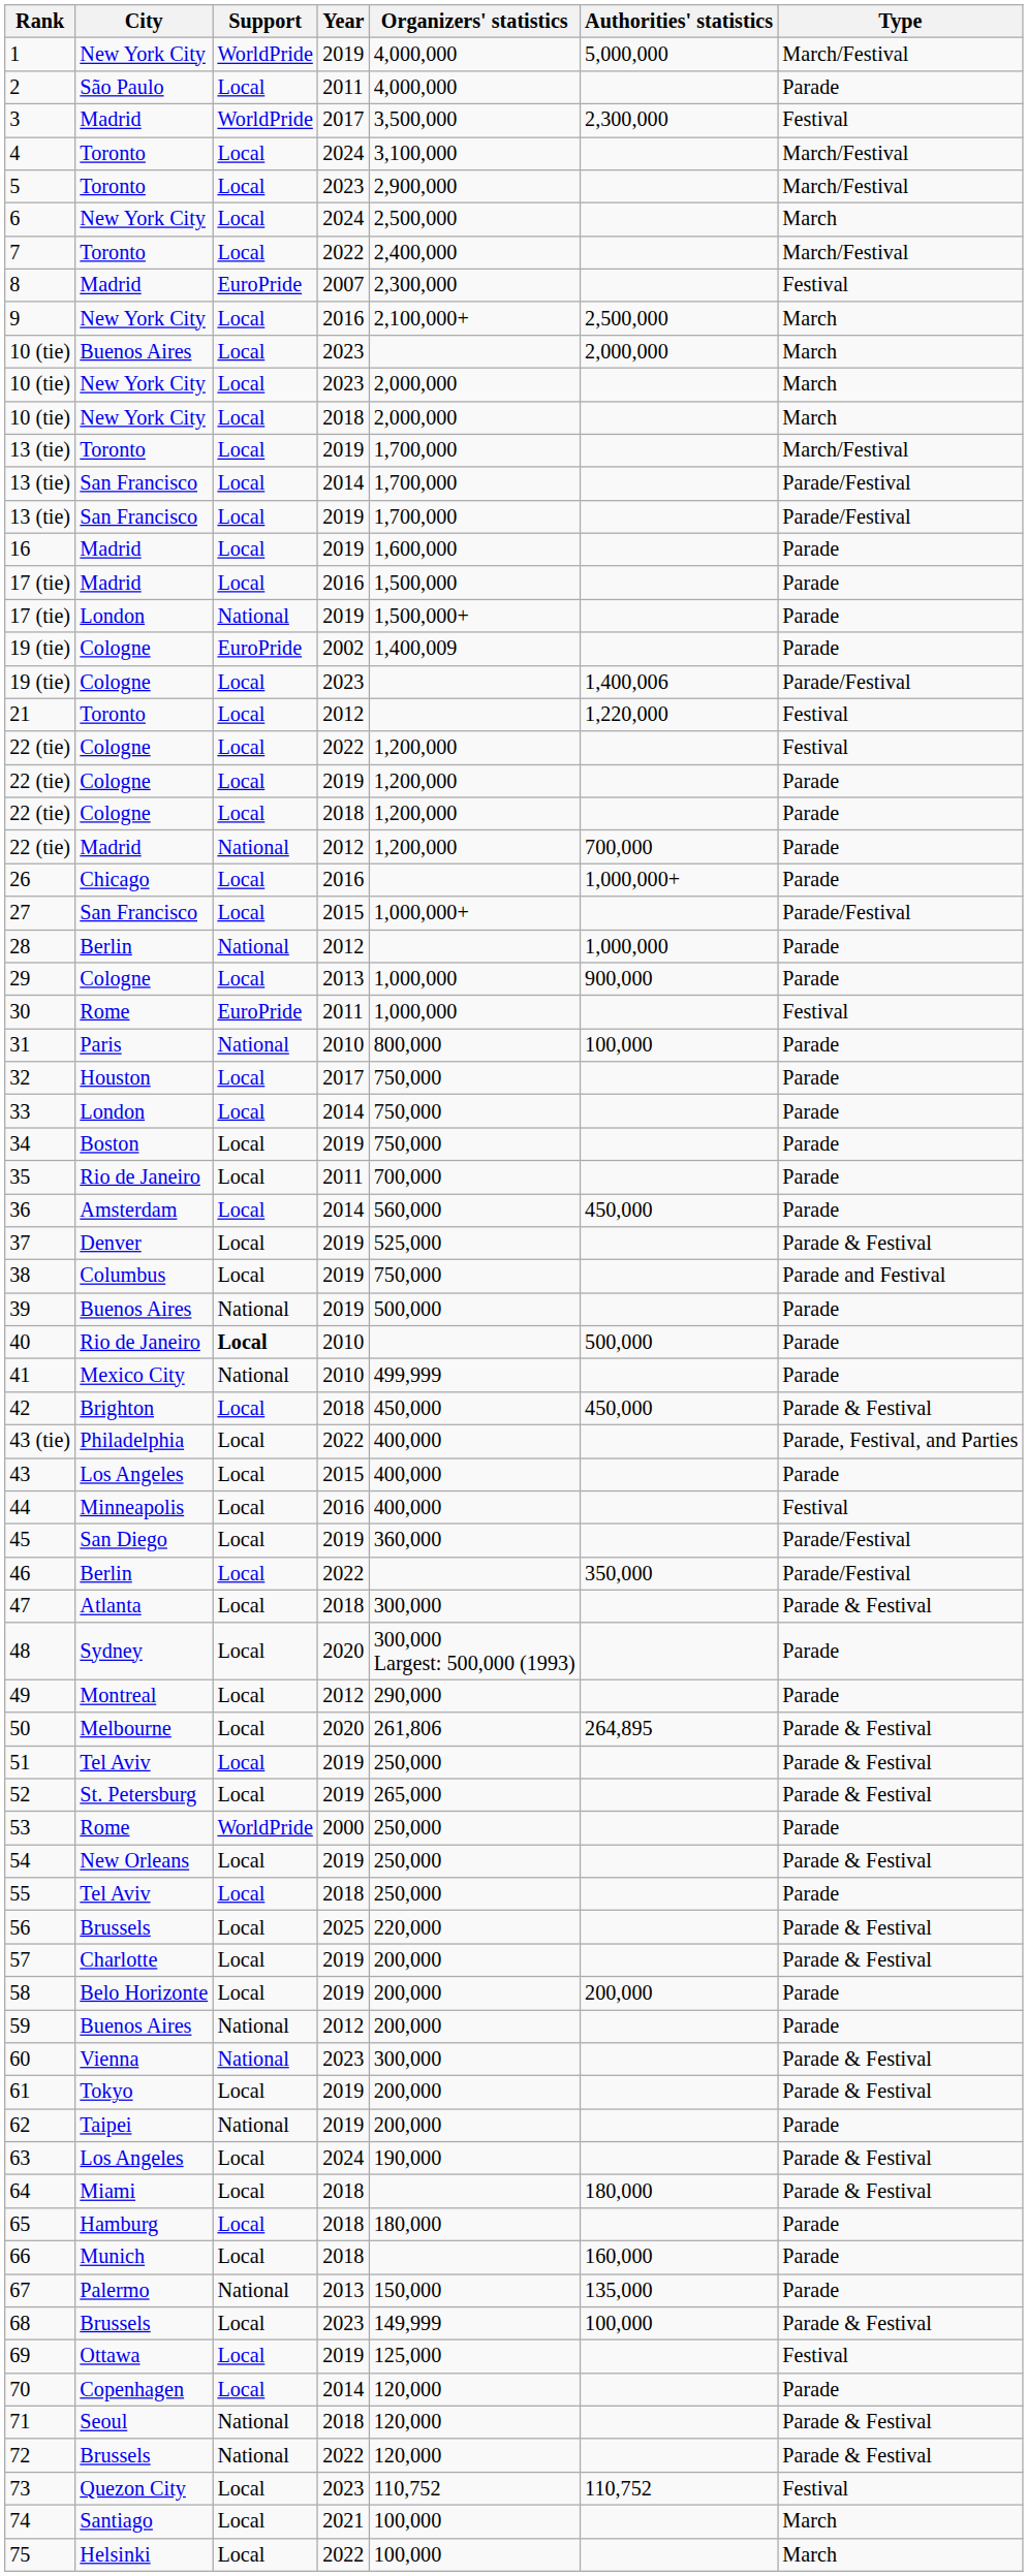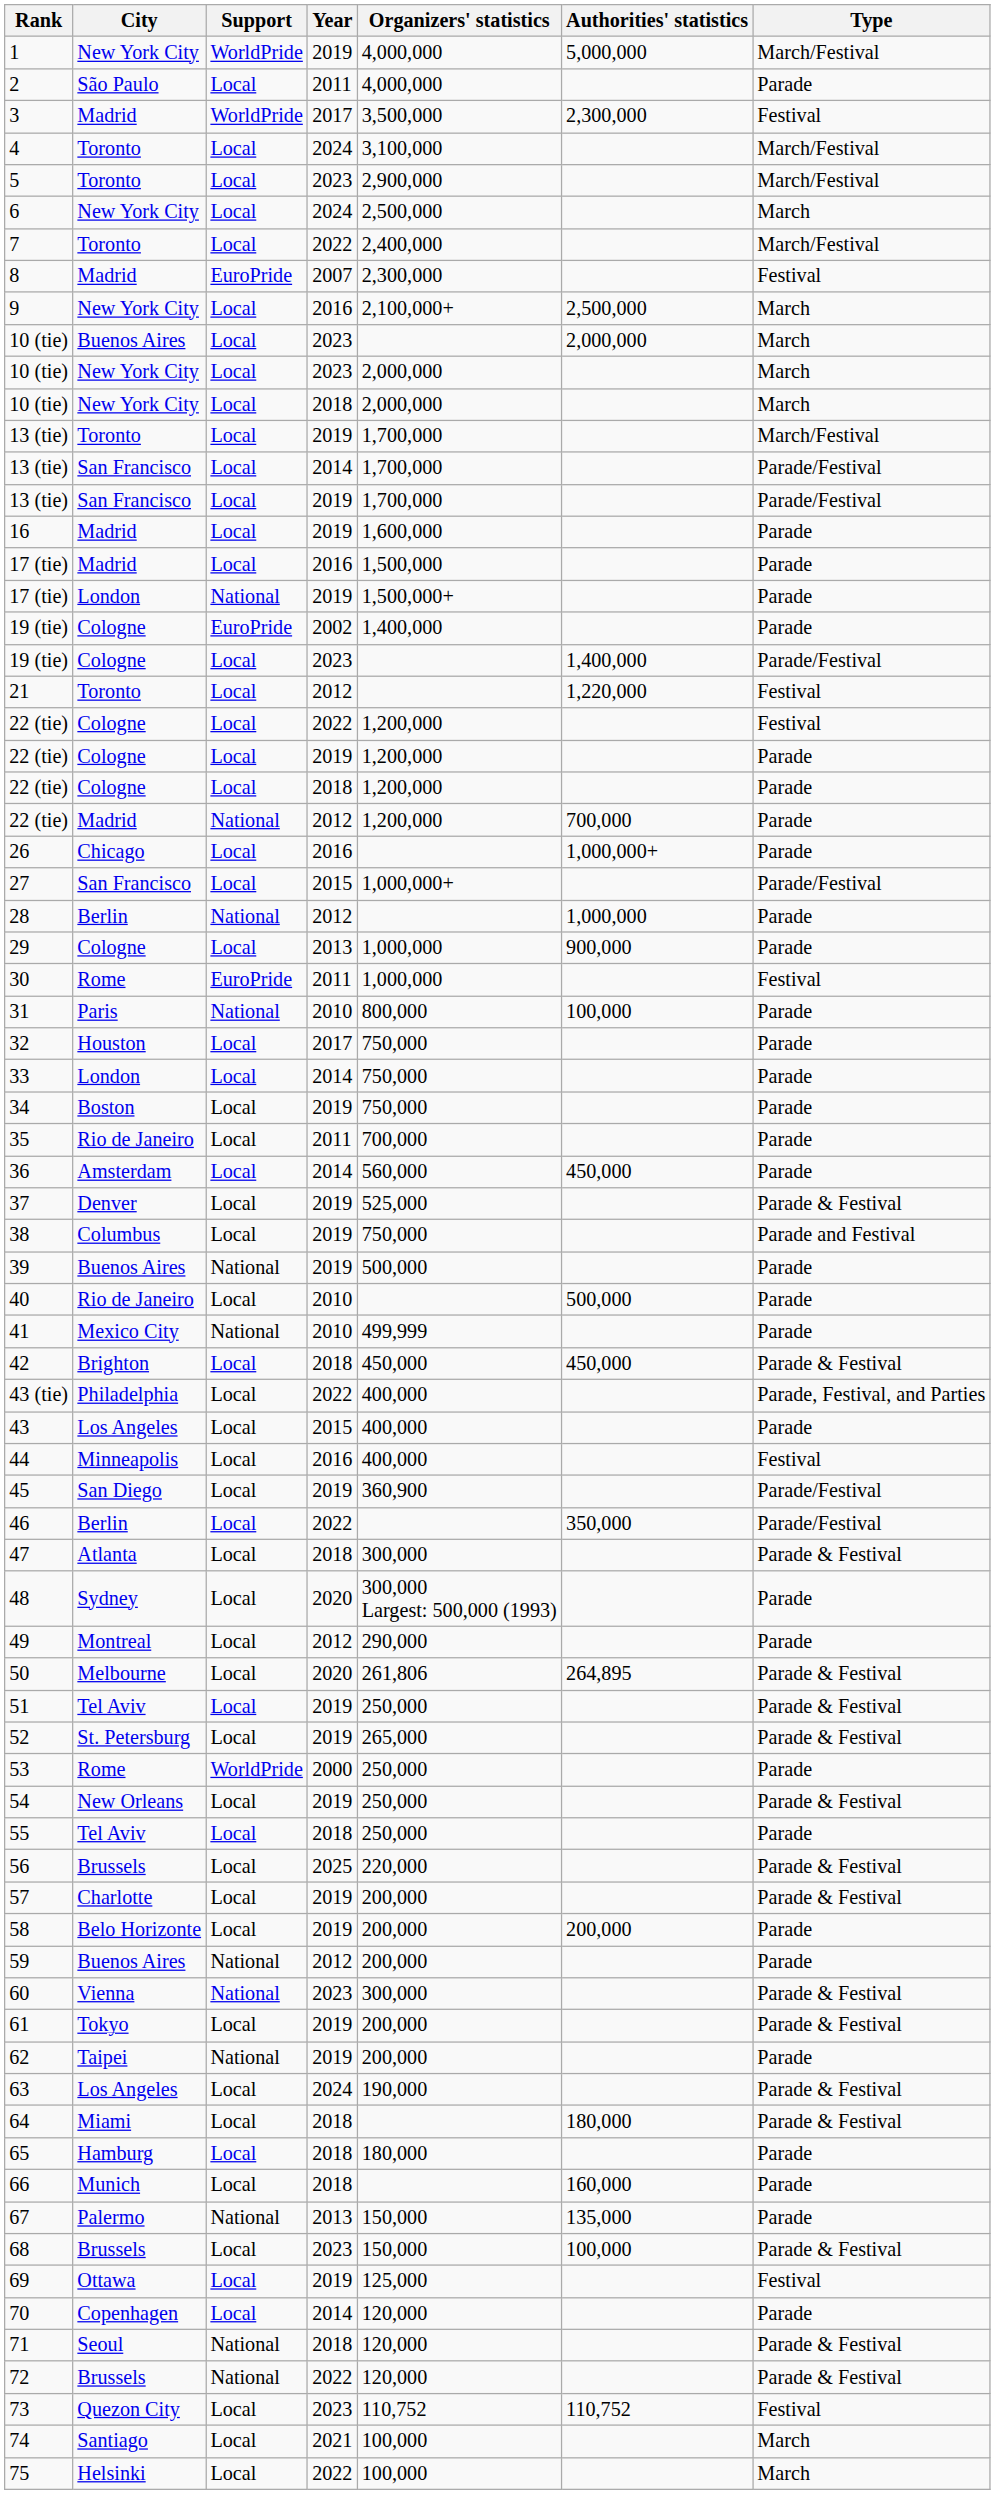 <table class="wikitable sortable" width= align=>
 <tr>
 <th>Rank</th>
 <th>City</th>
 <th>Support</th>
 <th>Year</th>
 <th data-sort-type="number">Organizers' statistics</th>
 <th data-sort-type="number">Authorities' statistics</th>
 <th>Type</th>
 </tr>
 <tr>
 <td>1</td>
 <td> <a href='#'>New York City</a></td>
 <td><a href='#'>WorldPride</a></td>
 <td>2019</td>
 <td>4,000,000</td>
 <td>5,000,000</td>
 <td>March/Festival</td>
 </tr>
 <tr>
 <td>2</td>
 <td> <a href='#'>São Paulo</a></td>
 <td><a href='#'>Local</a></td>
 <td>2011</td>
 <td>4,000,000</td>
 <td></td>
 <td>Parade</td>
 </tr>
 <tr>
 <td>3</td>
 <td> <a href='#'>Madrid</a></td>
 <td><a href='#'>WorldPride</a></td>
 <td>2017</td>
 <td>3,500,000</td>
 <td>2,300,000</td>
 <td>Festival</td>
 </tr>
 <tr>
 <td>4</td>
 <td> <a href='#'>Toronto</a></td>
 <td><a href='#'>Local</a></td>
 <td>2024</td>
 <td>3,100,000</td>
 <td></td>
 <td>March/Festival</td>
 </tr>
 <tr>
 <td>5</td>
 <td> <a href='#'>Toronto</a></td>
 <td><a href='#'>Local</a></td>
 <td>2023</td>
 <td>2,900,000</td>
 <td></td>
 <td>March/Festival</td>
 </tr>
 <tr>
 <td>6</td>
 <td> <a href='#'>New York City</a></td>
 <td><a href='#'>Local</a></td>
 <td>2024</td>
 <td>2,500,000</td>
 <td></td>
 <td>March</td>
 </tr>
 <tr>
 <td>7</td>
 <td> <a href='#'>Toronto</a></td>
 <td><a href='#'>Local</a></td>
 <td>2022</td>
 <td>2,400,000</td>
 <td></td>
 <td>March/Festival</td>
 </tr>
 <tr>
 <td>8</td>
 <td> <a href='#'>Madrid</a></td>
 <td><a href='#'>EuroPride</a></td>
 <td>2007</td>
 <td>2,300,000</td>
 <td></td>
 <td>Festival</td>
 </tr>
 <tr>
 <td>9</td>
 <td> <a href='#'>New York City</a></td>
 <td><a href='#'>Local</a></td>
 <td>2016</td>
 <td>2,100,000+</td>
 <td>2,500,000</td>
 <td>March</td>
 </tr>
 <tr>
 <td>10 (tie)</td>
 <td> <a href='#'>Buenos Aires</a></td>
 <td><a href='#'>Local</a></td>
 <td>2023</td>
 <td></td>
 <td>2,000,000</td>
 <td>March</td>
 </tr>
 <tr>
 <td>10 (tie)</td>
 <td> <a href='#'>New York City</a></td>
 <td><a href='#'>Local</a></td>
 <td>2023</td>
 <td>2,000,000</td>
 <td></td>
 <td>March</td>
 </tr>
 <tr>
 <td>10 (tie)</td>
 <td> <a href='#'>New York City</a></td>
 <td><a href='#'>Local</a></td>
 <td>2018</td>
 <td>2,000,000</td>
 <td></td>
 <td>March</td>
 </tr>
 <tr>
 <td>13 (tie)</td>
 <td> <a href='#'>Toronto</a></td>
 <td><a href='#'>Local</a></td>
 <td>2019</td>
 <td>1,700,000</td>
 <td></td>
 <td>March/Festival</td>
 </tr>
 <tr>
 <td>13 (tie)</td>
 <td> <a href='#'>San Francisco</a></td>
 <td><a href='#'>Local</a></td>
 <td>2014</td>
 <td>1,700,000</td>
 <td></td>
 <td>Parade/Festival</td>
 </tr>
 <tr>
 <td>13 (tie)</td>
 <td> <a href='#'>San Francisco</a></td>
 <td><a href='#'>Local</a></td>
 <td>2019</td>
 <td>1,700,000</td>
 <td></td>
 <td>Parade/Festival</td>
 </tr>
 <tr>
 <td>16</td>
 <td> <a href='#'>Madrid</a></td>
 <td><a href='#'>Local</a></td>
 <td>2019</td>
 <td>1,600,000</td>
 <td></td>
 <td>Parade</td>
 </tr>
 <tr>
 <td>17 (tie)</td>
 <td> <a href='#'>Madrid</a></td>
 <td><a href='#'>Local</a></td>
 <td>2016</td>
 <td>1,500,000</td>
 <td></td>
 <td>Parade</td>
 </tr>
 <tr>
 <td>17 (tie)</td>
 <td> <a href='#'>London</a></td>
 <td><a href='#'>National</a></td>
 <td>2019</td>
 <td>1,500,000+</td>
 <td></td>
 <td>Parade</td>
 </tr>
 <tr>
 <td>19 (tie)</td>
 <td> <a href='#'>Cologne</a></td>
 <td><a href='#'>EuroPride</a></td>
 <td>2002</td>
-<td>1,400,009</td>
+<td>1,400,000</td>
 <td></td>
 <td>Parade</td>
 </tr>
 <tr>
 <td>19 (tie)</td>
 <td> <a href='#'>Cologne</a></td>
 <td><a href='#'>Local</a></td>
 <td>2023</td>
 <td></td>
-<td>1,400,006</td>
+<td>1,400,000</td>
 <td>Parade/Festival</td>
 </tr>
 <tr>
 <td>21</td>
 <td> <a href='#'>Toronto</a></td>
 <td><a href='#'>Local</a></td>
 <td>2012</td>
 <td></td>
 <td>1,220,000</td>
 <td>Festival</td>
 </tr>
 <tr>
 <td>22 (tie)</td>
 <td> <a href='#'>Cologne</a></td>
 <td><a href='#'>Local</a></td>
 <td>2022</td>
 <td>1,200,000</td>
 <td></td>
 <td>Festival</td>
 </tr>
 <tr>
 <td>22 (tie)</td>
 <td> <a href='#'>Cologne</a></td>
 <td><a href='#'>Local</a></td>
 <td>2019</td>
 <td>1,200,000</td>
 <td></td>
 <td>Parade</td>
 </tr>
 <tr>
 <td>22 (tie)</td>
 <td> <a href='#'>Cologne</a></td>
 <td><a href='#'>Local</a></td>
 <td>2018</td>
 <td>1,200,000</td>
 <td></td>
 <td>Parade</td>
 </tr>
 <tr>
 <td>22 (tie)</td>
 <td> <a href='#'>Madrid</a></td>
 <td><a href='#'>National</a></td>
 <td>2012</td>
 <td>1,200,000</td>
 <td>700,000</td>
 <td>Parade</td>
 </tr>
 <tr>
 <td>26</td>
 <td> <a href='#'>Chicago</a></td>
 <td><a href='#'>Local</a></td>
 <td>2016</td>
 <td></td>
 <td>1,000,000+</td>
 <td>Parade</td>
 </tr>
 <tr>
 <td>27</td>
 <td> <a href='#'>San Francisco</a></td>
 <td><a href='#'>Local</a></td>
 <td>2015</td>
 <td>1,000,000+</td>
 <td></td>
 <td>Parade/Festival</td>
 </tr>
 <tr>
 <td>28</td>
 <td> <a href='#'>Berlin</a></td>
 <td><a href='#'>National</a></td>
 <td>2012</td>
 <td></td>
 <td>1,000,000</td>
 <td>Parade</td>
 </tr>
 <tr>
 <td>29</td>
 <td> <a href='#'>Cologne</a></td>
 <td><a href='#'>Local</a></td>
 <td>2013</td>
 <td>1,000,000</td>
 <td>900,000</td>
 <td>Parade</td>
 </tr>
 <tr>
 <td>30</td>
 <td> <a href='#'>Rome</a></td>
 <td><a href='#'>EuroPride</a></td>
 <td>2011</td>
 <td>1,000,000</td>
 <td></td>
 <td>Festival</td>
 </tr>
 <tr>
 <td>31</td>
 <td> <a href='#'>Paris</a></td>
 <td><a href='#'>National</a></td>
 <td>2010</td>
 <td>800,000</td>
 <td>100,000</td>
 <td>Parade</td>
 </tr>
 <tr>
 <td>32</td>
 <td> <a href='#'>Houston</a></td>
 <td><a href='#'>Local</a></td>
 <td>2017</td>
 <td>750,000</td>
 <td></td>
 <td>Parade</td>
 </tr>
 <tr>
 <td>33</td>
 <td> <a href='#'>London</a></td>
 <td><a href='#'>Local</a></td>
 <td>2014</td>
 <td>750,000</td>
 <td></td>
 <td>Parade</td>
 </tr>
 <tr>
 <td>34</td>
 <td> <a href='#'>Boston</a></td>
 <td>Local</td>
 <td>2019</td>
 <td>750,000</td>
 <td></td>
 <td>Parade</td>
 </tr>
 <tr>
 <td>35</td>
 <td> <a href='#'>Rio de Janeiro</a></td>
 <td>Local</td>
 <td>2011</td>
 <td>700,000</td>
 <td></td>
 <td>Parade</td>
 </tr>
 <tr>
 <td>36</td>
 <td> <a href='#'>Amsterdam</a></td>
 <td><a href='#'>Local</a></td>
 <td>2014</td>
 <td>560,000</td>
 <td>450,000 </td>
 <td>Parade</td>
 </tr>
 <tr>
 <td>37</td>
 <td> <a href='#'>Denver</a></td>
 <td>Local</td>
 <td>2019</td>
 <td>525,000</td>
 <td></td>
 <td>Parade & Festival</td>
 </tr>
 <tr>
 <td>38</td>
 <td> <a href='#'>Columbus</a></td>
 <td>Local</td>
 <td>2019</td>
 <td>750,000</td>
 <td></td>
 <td>Parade and Festival</td>
 </tr>
 <tr>
 <td>39</td>
 <td> <a href='#'>Buenos Aires</a></td>
 <td>National</td>
 <td>2019</td>
 <td>500,000</td>
 <td></td>
 <td>Parade</td>
 </tr>
 <tr>
 <td>40</td>
 <td> <a href='#'>Rio de Janeiro</a></td>
-<td><strong>Local</strong></td>
+<td>Local</td>
 <td>2010</td>
 <td></td>
 <td>500,000</td>
 <td>Parade</td>
 </tr>
 <tr>
 <td>41</td>
 <td> <a href='#'>Mexico City</a></td>
 <td>National</td>
 <td>2010</td>
 <td>499,999</td>
 <td></td>
 <td>Parade</td>
 </tr>
 <tr>
 <td>42</td>
 <td> <a href='#'>Brighton</a></td>
 <td><a href='#'>Local</a></td>
 <td>2018</td>
 <td>450,000</td>
 <td>450,000</td>
 <td>Parade & Festival</td>
 </tr>
 <tr>
 <td>43 (tie)</td>
 <td> <a href='#'>Philadelphia</a></td>
 <td>Local</td>
 <td>2022</td>
 <td>400,000</td>
 <td></td>
 <td>Parade, Festival, and Parties</td>
 </tr>
 <tr>
 <td>43</td>
 <td> <a href='#'>Los Angeles</a></td>
 <td>Local</td>
 <td>2015</td>
 <td>400,000</td>
 <td></td>
 <td>Parade</td>
 </tr>
 <tr>
 <td>44</td>
 <td> <a href='#'>Minneapolis</a></td>
 <td>Local</td>
 <td>2016</td>
 <td>400,000</td>
 <td></td>
 <td>Festival</td>
 </tr>
 <tr>
 <td>45</td>
 <td> <a href='#'>San Diego</a></td>
 <td>Local</td>
 <td>2019</td>
-<td>360,000</td>
+<td>360,900</td>
 <td></td>
 <td>Parade/Festival</td>
 </tr>
 <tr>
 <td>46</td>
 <td> <a href='#'>Berlin</a></td>
 <td><a href='#'>Local</a></td>
 <td>2022</td>
 <td></td>
 <td>350,000</td>
 <td>Parade/Festival</td>
 </tr>
 <tr>
 <td>47</td>
 <td> <a href='#'>Atlanta</a></td>
 <td>Local</td>
 <td>2018</td>
 <td>300,000</td>
 <td></td>
 <td>Parade & Festival</td>
 </tr>
 <tr>
 <td>48</td>
 <td> <a href='#'>Sydney</a></td>
 <td>Local</td>
 <td>2020</td>
 <td>300,000<br>Largest: 500,000 (1993)</td>
 <td></td>
 <td>Parade</td>
 </tr>
 <tr>
 <td>49</td>
 <td> <a href='#'>Montreal</a></td>
 <td>Local</td>
 <td>2012</td>
 <td>290,000</td>
 <td></td>
 <td>Parade</td>
 </tr>
 <tr>
 <td>50</td>
 <td> <a href='#'>Melbourne</a></td>
 <td>Local</td>
 <td>2020</td>
 <td>261,806</td>
 <td>264,895</td>
 <td>Parade & Festival</td>
 </tr>
 <tr>
 <td>51</td>
 <td> <a href='#'>Tel Aviv</a></td>
 <td><a href='#'>Local</a></td>
 <td>2019</td>
 <td>250,000</td>
 <td></td>
 <td>Parade & Festival</td>
 </tr>
 <tr>
 <td>52</td>
 <td> <a href='#'>St. Petersburg</a></td>
 <td>Local</td>
 <td>2019</td>
 <td>265,000</td>
 <td></td>
 <td>Parade & Festival</td>
 </tr>
 <tr>
 <td>53</td>
 <td> <a href='#'>Rome</a></td>
 <td><a href='#'>WorldPride</a></td>
 <td>2000</td>
 <td>250,000</td>
 <td></td>
 <td>Parade</td>
 </tr>
 <tr>
 <td>54</td>
 <td> <a href='#'>New Orleans</a></td>
 <td>Local</td>
 <td>2019</td>
 <td>250,000</td>
 <td></td>
 <td>Parade & Festival</td>
 </tr>
 <tr>
 <td>55</td>
 <td> <a href='#'>Tel Aviv</a></td>
 <td><a href='#'>Local</a></td>
 <td>2018</td>
 <td>250,000</td>
 <td></td>
 <td>Parade</td>
 </tr>
 <tr>
 <td>56</td>
 <td> <a href='#'>Brussels</a></td>
 <td>Local</td>
 <td>2025</td>
 <td>220,000</td>
 <td></td>
 <td>Parade & Festival</td>
 </tr>
 <tr>
 <td>57</td>
 <td> <a href='#'>Charlotte</a></td>
 <td>Local</td>
 <td>2019</td>
 <td>200,000</td>
 <td></td>
 <td>Parade & Festival</td>
 </tr>
 <tr>
 <td>58</td>
 <td> <a href='#'>Belo Horizonte</a></td>
 <td>Local</td>
 <td>2019</td>
 <td>200,000</td>
 <td>200,000</td>
 <td>Parade</td>
 </tr>
 <tr>
 <td>59</td>
 <td> <a href='#'>Buenos Aires</a></td>
 <td>National</td>
 <td>2012</td>
 <td>200,000</td>
 <td></td>
 <td>Parade</td>
 </tr>
 <tr>
 <td>60</td>
 <td> <a href='#'>Vienna</a></td>
 <td><a href='#'>National</a></td>
 <td>2023</td>
 <td>300,000</td>
 <td></td>
 <td>Parade & Festival</td>
 </tr>
 <tr>
 <td>61</td>
 <td> <a href='#'>Tokyo</a></td>
 <td>Local</td>
 <td>2019</td>
 <td>200,000</td>
 <td></td>
 <td>Parade & Festival</td>
 </tr>
 <tr>
 <td>62</td>
 <td> <a href='#'>Taipei</a></td>
 <td>National</td>
 <td>2019</td>
 <td>200,000</td>
 <td></td>
 <td>Parade</td>
 </tr>
 <tr>
 <td>63</td>
 <td> <a href='#'>Los Angeles</a></td>
 <td>Local</td>
 <td>2024</td>
 <td>190,000</td>
 <td></td>
 <td>Parade & Festival</td>
 </tr>
 <tr>
 <td>64</td>
 <td> <a href='#'>Miami</a></td>
 <td>Local</td>
 <td>2018</td>
 <td></td>
 <td>180,000</td>
 <td>Parade & Festival</td>
 </tr>
 <tr>
 <td>65</td>
 <td> <a href='#'>Hamburg</a></td>
 <td><a href='#'>Local</a></td>
 <td>2018</td>
 <td>180,000</td>
 <td></td>
 <td>Parade</td>
 </tr>
 <tr>
 <td>66</td>
 <td> <a href='#'>Munich</a></td>
 <td>Local</td>
 <td>2018</td>
 <td></td>
 <td>160,000</td>
 <td>Parade</td>
 </tr>
 <tr>
 <td>67</td>
 <td> <a href='#'>Palermo</a></td>
 <td>National</td>
 <td>2013</td>
 <td>150,000</td>
 <td>135,000</td>
 <td>Parade</td>
 </tr>
 <tr>
 <td>68</td>
 <td> <a href='#'>Brussels</a></td>
 <td>Local</td>
 <td>2023</td>
-<td>149,999</td>
+<td>150,000</td>
 <td>100,000</td>
 <td>Parade & Festival</td>
 </tr>
 <tr>
 <td>69</td>
 <td> <a href='#'>Ottawa</a></td>
 <td><a href='#'>Local</a></td>
 <td>2019</td>
 <td>125,000</td>
 <td></td>
 <td>Festival</td>
 </tr>
 <tr>
 <td>70</td>
 <td> <a href='#'>Copenhagen</a></td>
 <td><a href='#'>Local</a></td>
 <td>2014</td>
 <td>120,000</td>
 <td></td>
 <td>Parade</td>
 </tr>
 <tr>
 <td>71</td>
 <td> <a href='#'>Seoul</a></td>
 <td>National</td>
 <td>2018</td>
 <td>120,000</td>
 <td></td>
 <td>Parade & Festival</td>
 </tr>
 <tr>
 <td>72</td>
 <td> <a href='#'>Brussels</a></td>
 <td>National</td>
 <td>2022</td>
 <td>120,000</td>
 <td></td>
 <td>Parade & Festival</td>
 </tr>
 <tr>
 <td>73</td>
 <td> <a href='#'>Quezon City</a></td>
 <td>Local</td>
 <td>2023</td>
 <td>110,752</td>
 <td>110,752</td>
 <td>Festival</td>
 </tr>
 <tr>
 <td>74</td>
 <td> <a href='#'>Santiago</a></td>
 <td>Local</td>
 <td>2021</td>
 <td>100,000</td>
 <td></td>
 <td>March</td>
 </tr>
 <tr>
 <td>75</td>
 <td> <a href='#'>Helsinki</a></td>
 <td>Local</td>
 <td>2022</td>
 <td>100,000</td>
 <td></td>
 <td>March</td>
 </tr>
 </table>
